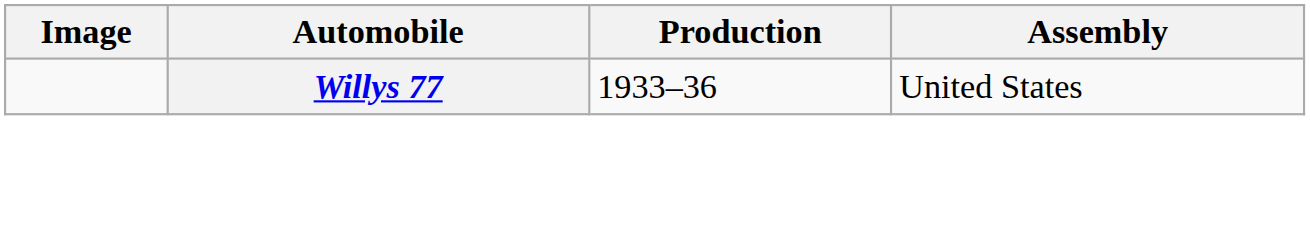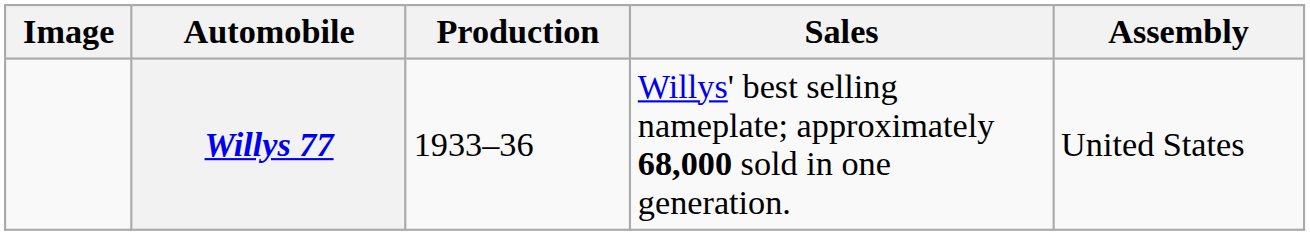 <table class="wikitable">
 <tr>
 <th style="width:5em">Image</th>
 <th style="width:15em">Automobile</th>
 <th style="width:10em">Production</th>
+<th style="width:30em">Sales</th>
 <th style="width:15em">Assembly</th>
 </tr>
 <tr>
 <td></td>
 <th><em><a href='#'>Willys 77</a></em></th>
 <td>1933–36</td>
+<td><a href='#'>Willys</a>' best selling nameplate; approximately <strong>68,000</strong> sold in one generation.</td>
 <td>United States</td>
 </tr>
 </table>
